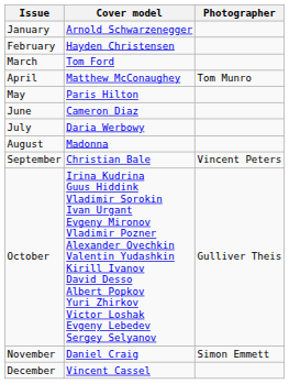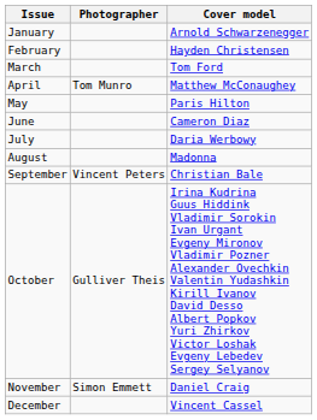 <table class="sortable wikitable">
 <tr>
 <th>Issue</th>
+<th>Photographer</th>
 <th>Cover model</th>
-<th>Photographer</th>
 </tr>
 <tr>
 <td>January</td>
+<td></td>
 <td><a href='#'>Arnold Schwarzenegger</a></td>
-<td></td>
 </tr>
 <tr>
 <td>February</td>
+<td></td>
 <td><a href='#'>Hayden Christensen</a></td>
-<td></td>
 </tr>
 <tr>
 <td>March</td>
+<td></td>
 <td><a href='#'>Tom Ford</a></td>
-<td></td>
 </tr>
 <tr>
 <td>April</td>
+<td>Tom Munro</td>
 <td><a href='#'>Matthew McConaughey</a></td>
-<td>Tom Munro</td>
 </tr>
 <tr>
 <td>May</td>
+<td></td>
 <td><a href='#'>Paris Hilton</a></td>
-<td></td>
 </tr>
 <tr>
 <td>June</td>
+<td></td>
 <td><a href='#'>Cameron Diaz</a></td>
-<td></td>
 </tr>
 <tr>
 <td>July</td>
+<td></td>
 <td><a href='#'>Daria Werbowy</a></td>
-<td></td>
 </tr>
 <tr>
 <td>August</td>
+<td></td>
 <td><a href='#'>Madonna</a></td>
-<td></td>
 </tr>
 <tr>
 <td>September</td>
+<td>Vincent Peters</td>
 <td><a href='#'>Christian Bale</a></td>
-<td>Vincent Peters</td>
 </tr>
 <tr>
 <td>October</td>
+<td>Gulliver Theis</td>
 <td><a href='#'>Irina Kudrina</a><br><a href='#'>Guus Hiddink</a><br><a href='#'>Vladimir Sorokin</a><br><a href='#'>Ivan Urgant</a><br><a href='#'>Evgeny Mironov</a><br><a href='#'>Vladimir Pozner</a><br><a href='#'>Alexander Ovechkin</a><br><a href='#'>Valentin Yudashkin</a><br><a href='#'>Kirill Ivanov</a><br><a href='#'>David Desso</a><br><a href='#'>Albert Popkov</a><br><a href='#'>Yuri Zhirkov</a><br><a href='#'>Victor Loshak</a><br><a href='#'>Evgeny Lebedev</a><br><a href='#'>Sergey Selyanov</a></td>
-<td>Gulliver Theis</td>
 </tr>
 <tr>
 <td>November</td>
+<td>Simon Emmett</td>
 <td><a href='#'>Daniel Craig</a></td>
-<td>Simon Emmett</td>
 </tr>
 <tr>
 <td>December</td>
+<td></td>
 <td><a href='#'>Vincent Cassel</a></td>
-<td></td>
 </tr>
 </table>
